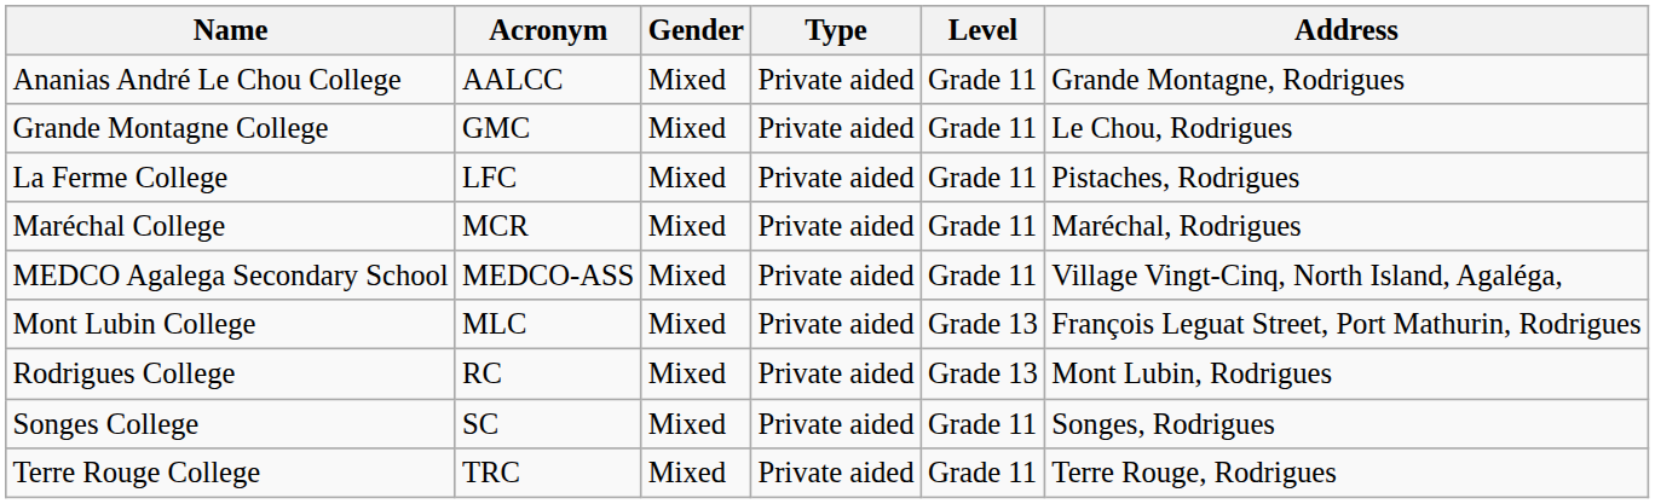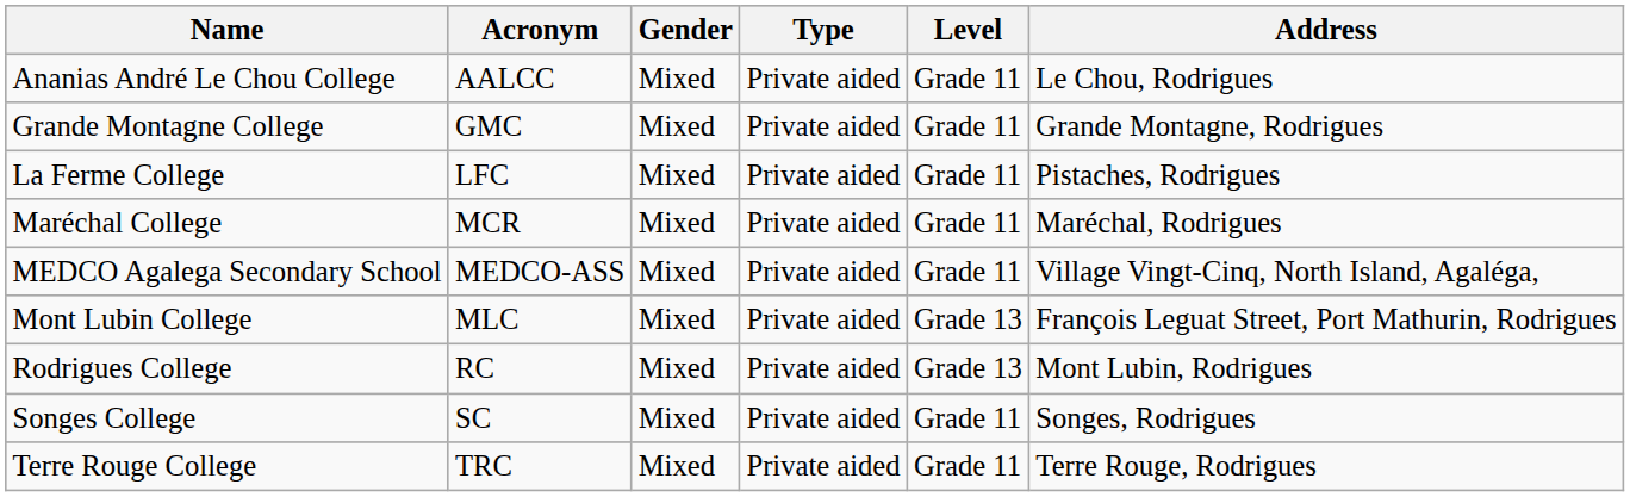 <table class="wikitable sortable" style="font-size:95%;">
 <tr>
 <th>Name</th>
 <th>Acronym</th>
 <th>Gender</th>
 <th>Type</th>
 <th>Level</th>
 <th>Address</th>
 </tr>
 <tr>
 <td>Ananias André Le Chou College</td>
 <td>AALCC</td>
 <td>Mixed</td>
 <td>Private aided</td>
 <td>Grade 11</td>
-<td>Grande Montagne, Rodrigues</td>
+<td>Le Chou, Rodrigues</td>
 </tr>
 <tr>
 <td>Grande Montagne College</td>
 <td>GMC</td>
 <td>Mixed</td>
 <td>Private aided</td>
 <td>Grade 11</td>
-<td>Le Chou, Rodrigues</td>
+<td>Grande Montagne, Rodrigues</td>
 </tr>
 <tr>
 <td>La Ferme College</td>
 <td>LFC</td>
 <td>Mixed</td>
 <td>Private aided</td>
 <td>Grade 11</td>
 <td>Pistaches, Rodrigues</td>
 </tr>
 <tr>
 <td>Maréchal College</td>
 <td>MCR</td>
 <td>Mixed</td>
 <td>Private aided</td>
 <td>Grade 11</td>
 <td>Maréchal, Rodrigues</td>
 </tr>
 <tr>
 <td>MEDCO Agalega Secondary School</td>
 <td>MEDCO-ASS</td>
 <td>Mixed</td>
 <td>Private aided</td>
 <td>Grade 11</td>
 <td>Village Vingt-Cinq, North Island, Agaléga,</td>
 </tr>
 <tr>
 <td>Mont Lubin College</td>
 <td>MLC</td>
 <td>Mixed</td>
 <td>Private aided</td>
 <td>Grade 13</td>
 <td>François Leguat Street, Port Mathurin, Rodrigues</td>
 </tr>
 <tr>
 <td>Rodrigues College</td>
 <td>RC</td>
 <td>Mixed</td>
 <td>Private aided</td>
 <td>Grade 13</td>
 <td>Mont Lubin, Rodrigues</td>
 </tr>
 <tr>
 <td>Songes College</td>
 <td>SC</td>
 <td>Mixed</td>
 <td>Private aided</td>
 <td>Grade 11</td>
 <td>Songes, Rodrigues</td>
 </tr>
 <tr>
 <td>Terre Rouge College</td>
 <td>TRC</td>
 <td>Mixed</td>
 <td>Private aided</td>
 <td>Grade 11</td>
 <td>Terre Rouge, Rodrigues</td>
 </tr>
 </table>
